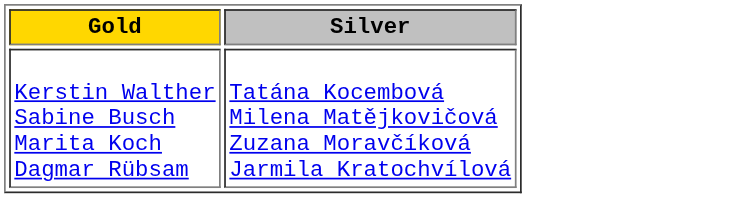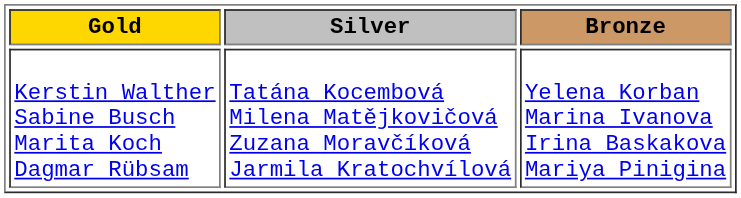 <table border="1" Cellpadding="2">
 <tr>
 <td style="text-align:center;background-color:gold;"><strong>Gold</strong></td>
 <td style="text-align:center;background-color:silver;"><strong>Silver</strong></td>
+<td style="text-align:center;background-color:#CC9966;"><strong>Bronze</strong></td>
 </tr>
 <tr>
 <td><br><a href='#'>Kerstin Walther</a><br><a href='#'>Sabine Busch</a><br><a href='#'>Marita Koch</a><br><a href='#'>Dagmar Rübsam</a></td>
 <td><br><a href='#'>Tatána Kocembová</a><br><a href='#'>Milena Matějkovičová</a><br><a href='#'>Zuzana Moravčíková</a><br><a href='#'>Jarmila Kratochvílová</a></td>
+<td><br><a href='#'>Yelena Korban</a><br><a href='#'>Marina Ivanova</a><br><a href='#'>Irina Baskakova</a><br><a href='#'>Mariya Pinigina</a></td>
 </tr>
 </table>
